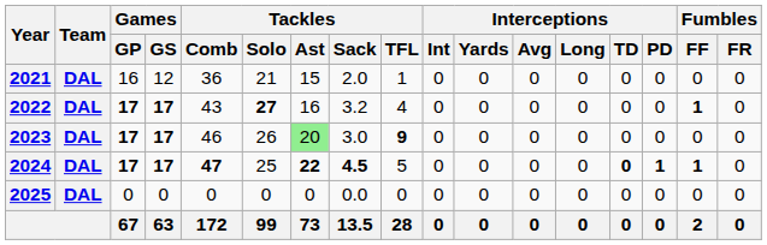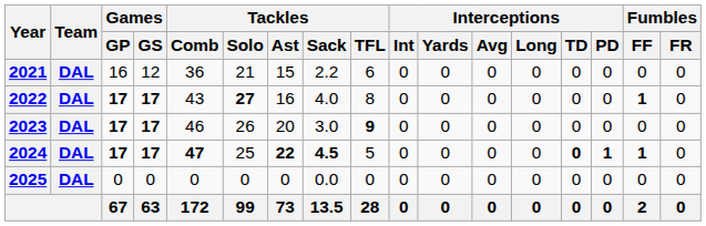 <table class= "wikitable" float="left" border="1" style="text-align:center; width:45%;">
 <tr>
 <th rowspan="2">Year</th>
 <th rowspan="2">Team</th>
 <th colspan="2">Games</th>
 <th colspan="5">Tackles</th>
 <th colspan="6">Interceptions</th>
 <th colspan="2">Fumbles</th>
 </tr>
 <tr>
 <th>GP</th>
 <th>GS</th>
 <th>Comb</th>
 <th>Solo</th>
 <th>Ast</th>
 <th>Sack</th>
 <th>TFL</th>
 <th>Int</th>
 <th>Yards</th>
 <th>Avg</th>
 <th>Long</th>
 <th>TD</th>
 <th>PD</th>
 <th>FF</th>
 <th>FR</th>
 </tr>
 <tr>
 <th><a href='#'>2021</a></th>
 <th><a href='#'>DAL</a></th>
 <td>16</td>
 <td>12</td>
 <td>36</td>
 <td>21</td>
 <td>15</td>
-<td>2.0</td>
-<td>1</td>
+<td>2.2</td>
+<td>6</td>
 <td>0</td>
 <td>0</td>
 <td>0</td>
 <td>0</td>
 <td>0</td>
 <td>0</td>
 <td>0</td>
 <td 0>0</td>
 </tr>
 <tr>
 <th><a href='#'>2022</a></th>
 <th><a href='#'>DAL</a></th>
 <td><strong>17</strong></td>
 <td><strong>17</strong></td>
 <td>43</td>
 <td><strong>27</strong></td>
 <td>16</td>
-<td>3.2</td>
-<td>4</td>
+<td>4.0</td>
+<td>8</td>
 <td>0</td>
 <td>0</td>
 <td>0</td>
 <td>0</td>
 <td>0</td>
 <td>0</td>
 <td><strong>1</strong></td>
 <td>0</td>
 </tr>
 <tr>
 <th><a href='#'>2023</a></th>
 <th><a href='#'>DAL</a></th>
 <td><strong>17</strong></td>
 <td><strong>17</strong></td>
 <td>46</td>
 <td>26</td>
-<td style="background: lightgreen;">20</td>
+<td>20</td>
 <td>3.0</td>
 <td><strong>9</strong></td>
 <td>0</td>
 <td>0</td>
 <td>0</td>
 <td>0</td>
 <td>0</td>
 <td>0</td>
 <td>0</td>
 <td>0</td>
 </tr>
 <tr>
 <th><a href='#'>2024</a></th>
 <th><a href='#'>DAL</a></th>
 <td><strong>17</strong></td>
 <td><strong>17</strong></td>
 <td><strong>47</strong></td>
 <td>25</td>
 <td><strong>22</strong></td>
 <td><strong>4.5</strong></td>
 <td>5</td>
 <td>0</td>
 <td>0</td>
 <td>0</td>
 <td>0</td>
 <td><strong>0</strong></td>
 <td><strong>1</strong></td>
 <td><strong>1</strong></td>
 <td>0</td>
 </tr>
 <tr>
 <th><a href='#'>2025</a></th>
 <th><a href='#'>DAL</a></th>
 <td>0</td>
 <td>0</td>
 <td>0</td>
 <td>0</td>
 <td>0</td>
 <td>0.0</td>
 <td>0</td>
 <td>0</td>
 <td>0</td>
 <td>0</td>
 <td>0</td>
 <td>0</td>
 <td>0</td>
 <td>0</td>
 <td>0</td>
 </tr>
 <tr>
 <th colspan="2"></th>
 <th>67</th>
 <th>63</th>
 <th>172</th>
 <th>99</th>
 <th>73</th>
 <th>13.5</th>
 <th>28</th>
 <th>0</th>
 <th>0</th>
 <th>0</th>
 <th>0</th>
 <th>0</th>
 <th>0</th>
 <th>2</th>
 <th>0</th>
 </tr>
 </table>
